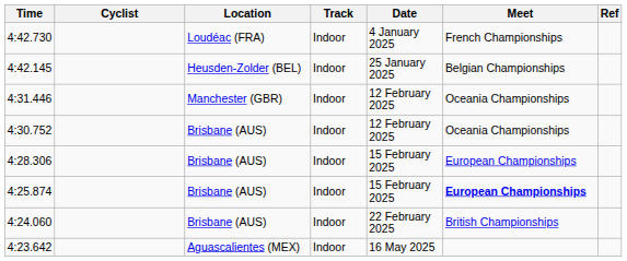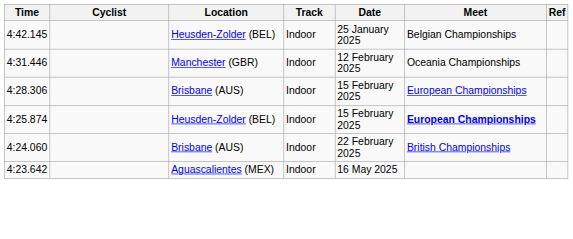 <table class="wikitable">
 <tr align="left">
 <th>Time</th>
 <th style="width:24em">Cyclist</th>
 <th style="width:17em">Location</th>
 <th style="width:7.2em">Track</th>
 <th style="width:10em">Date</th>
 <th style="width:17em">Meet</th>
 <th>Ref</th>
-</tr>
-<tr>
-<td>4:42.730</td>
-<td></td>
-<td><a href='#'>Loudéac</a> (FRA)</td>
-<td>Indoor</td>
-<td>4 January 2025</td>
-<td>French Championships</td>
-<td></td>
 </tr>
 <tr>
 <td>4:42.145</td>
 <td></td>
 <td><a href='#'>Heusden-Zolder</a> (BEL)</td>
 <td>Indoor</td>
 <td>25 January 2025</td>
 <td>Belgian Championships</td>
 <td></td>
 </tr>
 <tr>
 <td>4:31.446</td>
 <td></td>
 <td><a href='#'>Manchester</a> (GBR)</td>
 <td>Indoor</td>
 <td>12 February 2025</td>
 <td>Oceania Championships</td>
 <td></td>
 </tr>
 <tr>
-<td>4:30.752</td>
-<td></td>
-<td><a href='#'>Brisbane</a> (AUS)</td>
-<td>Indoor</td>
-<td>12 February 2025</td>
-<td>Oceania Championships</td>
-<td></td>
-</tr>
-<tr>
 <td>4:28.306</td>
 <td></td>
 <td><a href='#'>Brisbane</a> (AUS)</td>
 <td>Indoor</td>
 <td>15 February 2025</td>
 <td><a href='#'>European Championships</a></td>
 <td></td>
 </tr>
 <tr>
 <td>4:25.874</td>
 <td></td>
-<td><a href='#'>Brisbane</a> (AUS)</td>
+<td><a href='#'>Heusden-Zolder</a> (BEL)</td>
 <td>Indoor</td>
 <td>15 February 2025</td>
 <td><strong><a href='#'>European Championships</a></strong></td>
 <td></td>
 </tr>
 <tr>
 <td>4:24.060</td>
 <td></td>
 <td><a href='#'>Brisbane</a> (AUS)</td>
 <td>Indoor</td>
 <td>22 February 2025</td>
 <td><a href='#'>British Championships</a></td>
 <td></td>
 </tr>
 <tr>
 <td>4:23.642</td>
 <td></td>
 <td><a href='#'>Aguascalientes</a> (MEX)</td>
 <td>Indoor</td>
 <td>16 May 2025</td>
 <td></td>
 <td></td>
 </tr>
 </table>
